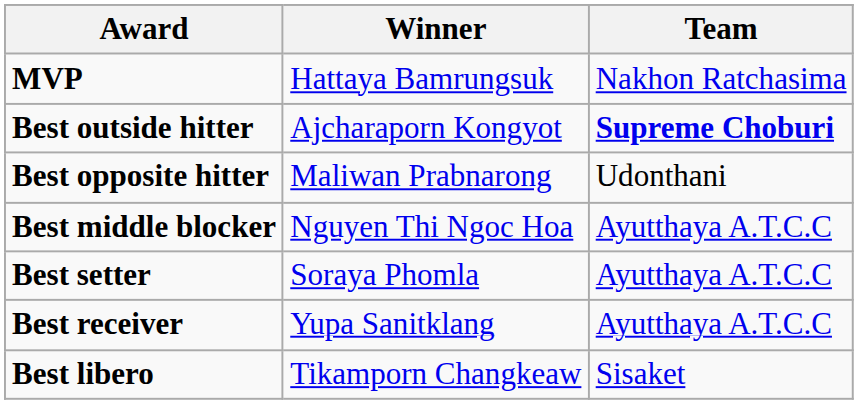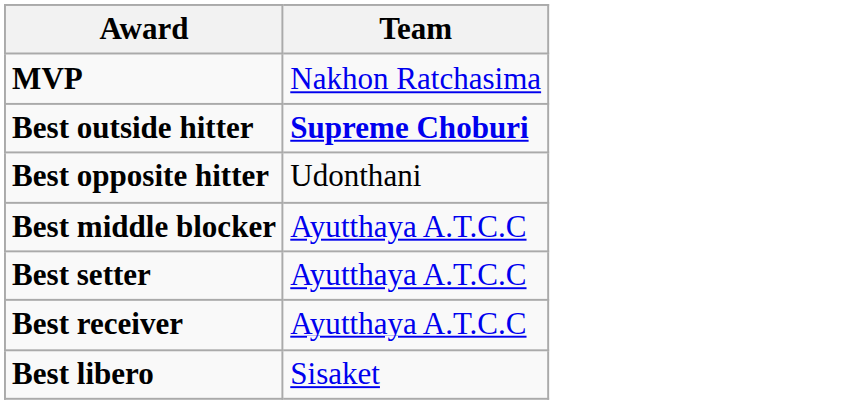 <table class=wikitable>
 <tr>
 <th>Award</th>
-<th>Winner</th>
 <th>Team</th>
 </tr>
 <tr>
 <td><strong>MVP</strong></td>
-<td> <a href='#'>Hattaya Bamrungsuk</a></td>
 <td><a href='#'>Nakhon Ratchasima</a></td>
 </tr>
 <tr>
 <td><strong>Best outside hitter</strong></td>
-<td> <a href='#'>Ajcharaporn Kongyot</a></td>
 <td><strong><a href='#'>Supreme Choburi</a></strong></td>
 </tr>
 <tr>
 <td><strong>Best opposite hitter</strong></td>
-<td> <a href='#'>Maliwan Prabnarong</a></td>
 <td>Udonthani</td>
 </tr>
 <tr>
 <td><strong>Best middle blocker</strong></td>
-<td> <a href='#'>Nguyen Thi Ngoc Hoa</a></td>
 <td><a href='#'>Ayutthaya A.T.C.C</a></td>
 </tr>
 <tr>
 <td><strong>Best setter</strong></td>
-<td> <a href='#'>Soraya Phomla</a></td>
 <td><a href='#'>Ayutthaya A.T.C.C</a></td>
 </tr>
 <tr>
 <td><strong>Best receiver</strong></td>
-<td> <a href='#'>Yupa Sanitklang</a></td>
 <td><a href='#'>Ayutthaya A.T.C.C</a></td>
 </tr>
 <tr>
 <td><strong>Best libero</strong></td>
-<td> <a href='#'>Tikamporn Changkeaw</a></td>
 <td><a href='#'>Sisaket</a></td>
 </tr>
 </table>
